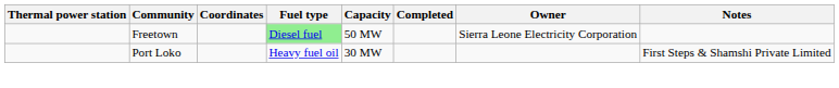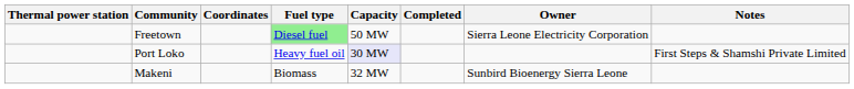 <table class="wikitable sortable">
 <tr>
 <th>Thermal power station</th>
 <th>Community</th>
 <th>Coordinates</th>
 <th>Fuel type</th>
 <th>Capacity</th>
 <th>Completed</th>
 <th>Owner</th>
 <th>Notes</th>
 </tr>
 <tr>
 <td></td>
 <td>Freetown</td>
 <td></td>
 <td style="background: lightgreen;"><a href='#'>Diesel fuel</a></td>
 <td>50 MW</td>
 <td></td>
 <td>Sierra Leone Electricity Corporation</td>
 <td></td>
 </tr>
 <tr>
 <td></td>
 <td>Port Loko</td>
 <td></td>
 <td><a href='#'>Heavy fuel oil</a></td>
-<td>30 MW</td>
+<td style="background: lavender;">30 MW</td>
 <td></td>
 <td></td>
 <td>First Steps & Shamshi Private Limited</td>
 </tr>
+<tr>
+<td> </td>
+<td>Makeni</td>
+<td></td>
+<td>Biomass</td>
+<td>32 MW</td>
+<td></td>
+<td>Sunbird Bioenergy Sierra Leone</td>
+<td></td>
+</tr>
 </table>
